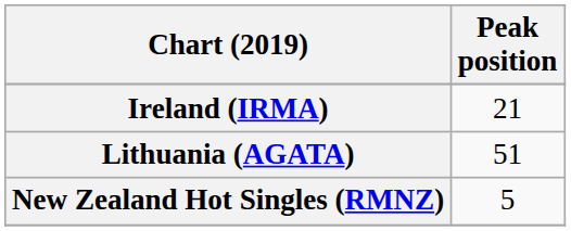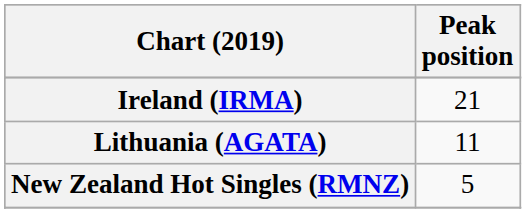 <table class="wikitable sortable plainrowheaders" style="text-align:center">
 <tr>
 <th scope="col">Chart (2019)</th>
 <th scope="col">Peak<br>position</th>
 </tr>
 <tr>
 </tr>
 <tr>
 <th scope="row">Ireland (<a href='#'>IRMA</a>)</th>
 <td>21</td>
 </tr>
 <tr>
 <th scope="row">Lithuania (<a href='#'>AGATA</a>)</th>
-<td>51</td>
+<td>11</td>
 </tr>
 <tr>
 <th scope="row">New Zealand Hot Singles (<a href='#'>RMNZ</a>)</th>
 <td>5</td>
 </tr>
 <tr>
 </tr>
 <tr>
 </tr>
 <tr>
 </tr>
 <tr>
 </tr>
 <tr>
 </tr>
 </table>
